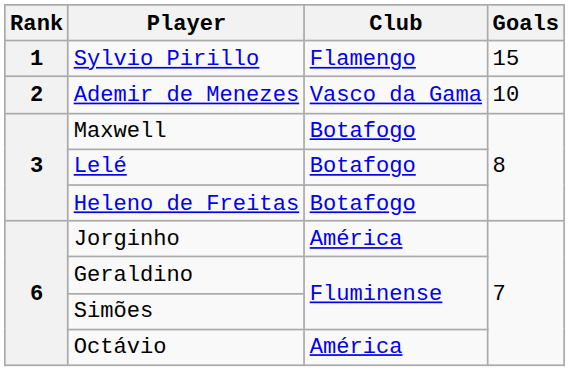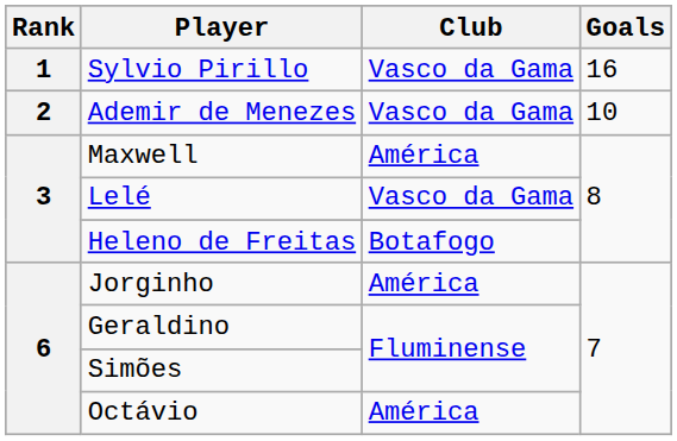 <table class="wikitable">
 <tr>
 <th>Rank</th>
 <th>Player</th>
 <th>Club</th>
 <th>Goals</th>
 </tr>
 <tr>
 <th>1</th>
 <td><a href='#'>Sylvio Pirillo</a></td>
-<td><a href='#'>Flamengo</a></td>
-<td>15</td>
+<td><a href='#'>Vasco da Gama</a></td>
+<td>16</td>
 </tr>
 <tr>
 <th>2</th>
 <td><a href='#'>Ademir de Menezes</a></td>
 <td><a href='#'>Vasco da Gama</a></td>
 <td>10</td>
 </tr>
 <tr>
 <th rowspan="3">3</th>
 <td>Maxwell</td>
-<td><a href='#'>Botafogo</a></td>
+<td><a href='#'>América</a></td>
 <td rowspan="3">8</td>
 </tr>
 <tr>
 <td><a href='#'>Lelé</a></td>
-<td><a href='#'>Botafogo</a></td>
+<td><a href='#'>Vasco da Gama</a></td>
 </tr>
 <tr>
 <td><a href='#'>Heleno de Freitas</a></td>
 <td><a href='#'>Botafogo</a></td>
 </tr>
 <tr>
 <th rowspan="4">6</th>
 <td>Jorginho</td>
 <td><a href='#'>América</a></td>
 <td rowspan="4">7</td>
 </tr>
 <tr>
 <td>Geraldino</td>
 <td rowspan="2"><a href='#'>Fluminense</a></td>
 </tr>
 <tr>
 <td>Simões</td>
 </tr>
 <tr>
 <td>Octávio</td>
 <td><a href='#'>América</a></td>
 </tr>
 </table>
